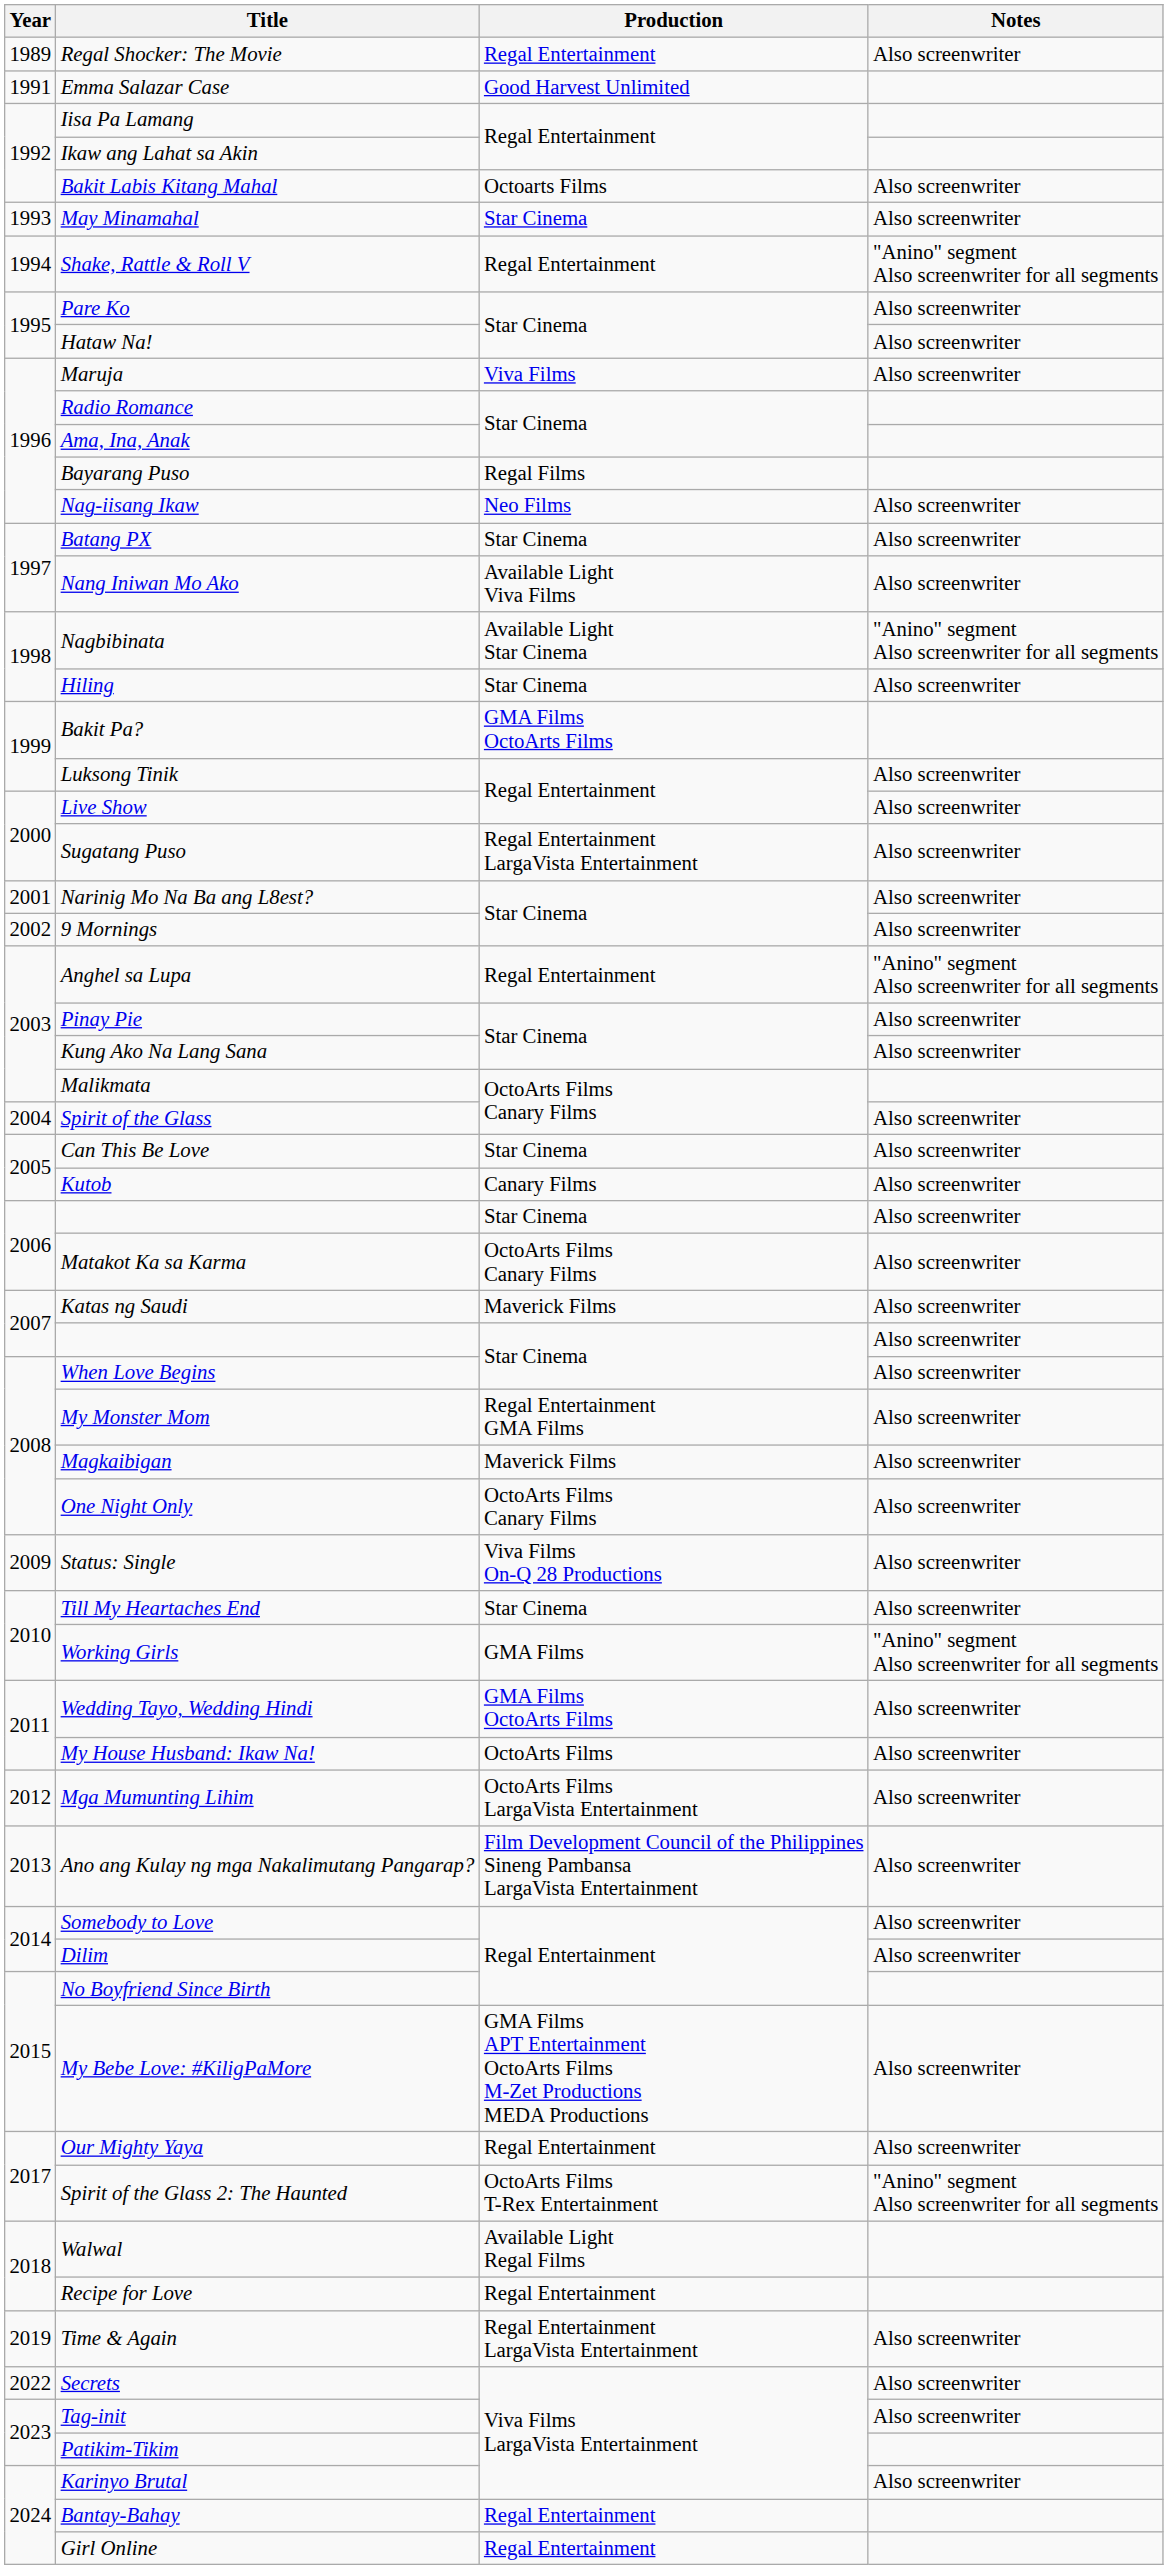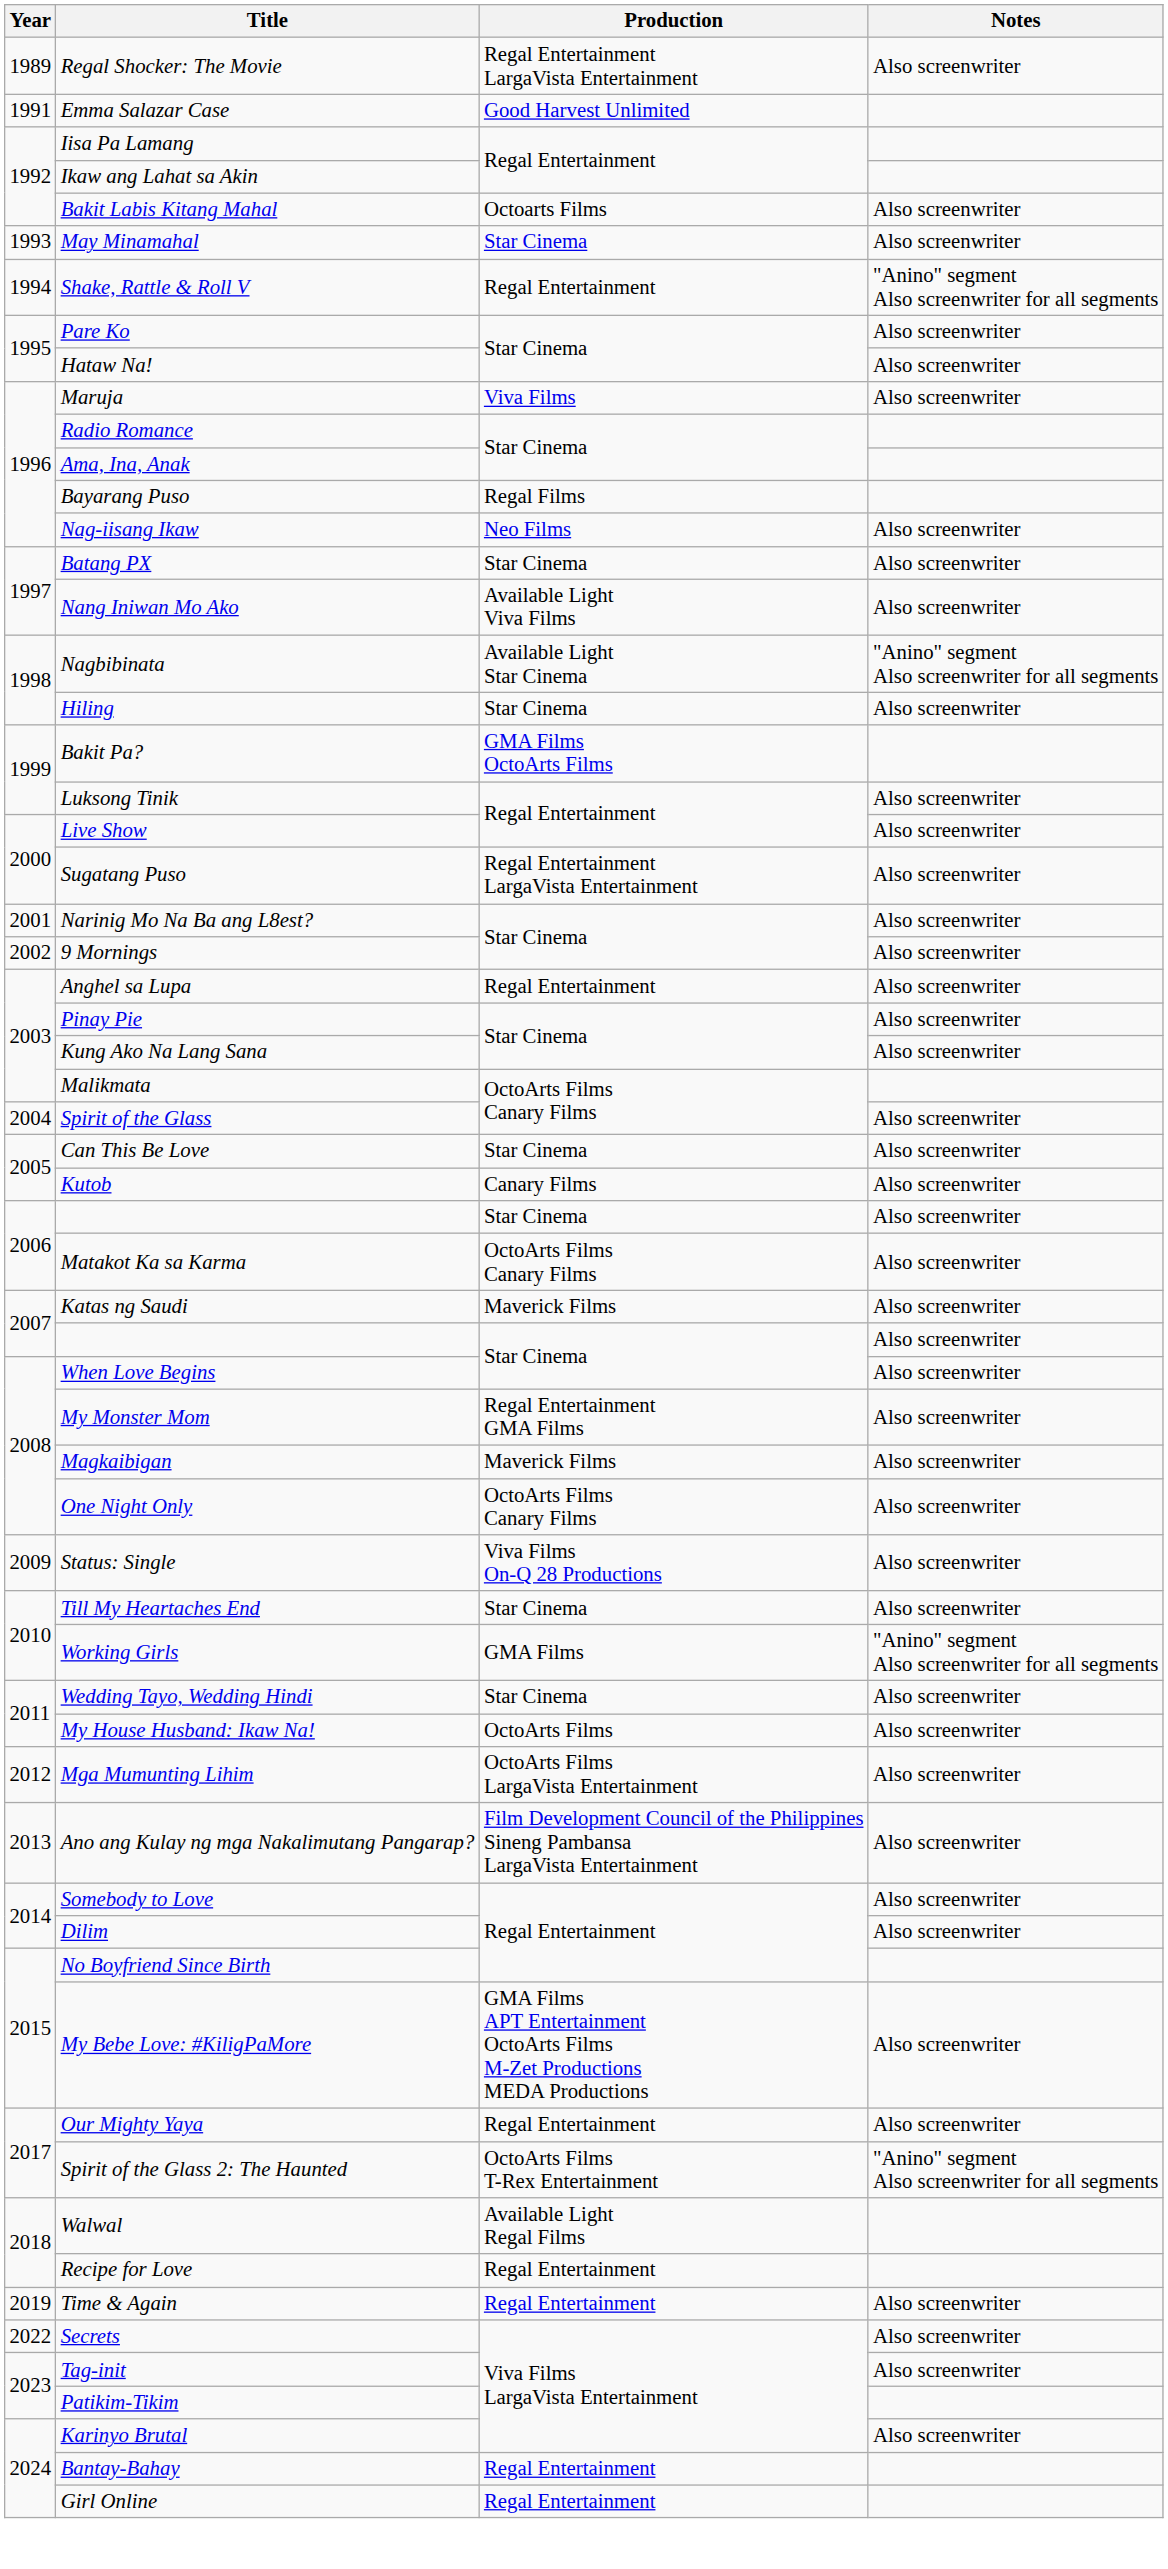 <table | class="wikitable sortable">
 <tr>
 <th>Year</th>
 <th>Title</th>
 <th>Production</th>
 <th>Notes</th>
 </tr>
 <tr>
 <td>1989</td>
 <td><em>Regal Shocker: The Movie</em></td>
-<td><a href='#'>Regal Entertainment</a></td>
+<td>Regal Entertainment<br>LargaVista Entertainment</td>
 <td>Also screenwriter</td>
 </tr>
 <tr>
 <td>1991</td>
 <td><em>Emma Salazar Case</em></td>
 <td><a href='#'>Good Harvest Unlimited</a></td>
 <td></td>
 </tr>
 <tr>
 <td rowspan="3">1992</td>
 <td><em>Iisa Pa Lamang</em></td>
 <td rowspan="2">Regal Entertainment</td>
 <td></td>
 </tr>
 <tr>
 <td><em>Ikaw ang Lahat sa Akin</em></td>
 <td></td>
 </tr>
 <tr>
 <td><em><a href='#'>Bakit Labis Kitang Mahal</a></em></td>
 <td>Octoarts Films</td>
 <td>Also screenwriter </td>
 </tr>
 <tr>
 <td>1993</td>
 <td><em> <a href='#'>May Minamahal</a></em></td>
 <td><a href='#'>Star Cinema</a></td>
 <td>Also screenwriter </td>
 </tr>
 <tr>
 <td>1994</td>
 <td><em><a href='#'>Shake, Rattle & Roll V</a></em></td>
 <td>Regal Entertainment</td>
 <td>"Anino" segment<br>Also screenwriter for all segments </td>
 </tr>
 <tr>
 <td rowspan="2">1995</td>
 <td><em><a href='#'>Pare Ko</a></em></td>
 <td rowspan="2">Star Cinema</td>
 <td>Also screenwriter </td>
 </tr>
 <tr>
 <td><em>Hataw Na!</em></td>
 <td>Also screenwriter </td>
 </tr>
 <tr>
 <td rowspan="5">1996</td>
 <td><em>Maruja</em></td>
 <td><a href='#'>Viva Films</a></td>
 <td>Also screenwriter </td>
 </tr>
 <tr>
 <td><em><a href='#'>Radio Romance</a></em></td>
 <td rowspan="2">Star Cinema</td>
 <td></td>
 </tr>
 <tr>
 <td><em><a href='#'>Ama, Ina, Anak</a></em></td>
 <td></td>
 </tr>
 <tr>
 <td><em>Bayarang Puso</em></td>
 <td>Regal Films</td>
 <td></td>
 </tr>
 <tr>
 <td><em><a href='#'>Nag-iisang Ikaw</a></em></td>
 <td><a href='#'>Neo Films</a></td>
 <td>Also screenwriter </td>
 </tr>
 <tr>
 <td rowspan="2">1997</td>
 <td><em><a href='#'>Batang PX</a></em></td>
 <td>Star Cinema</td>
 <td>Also screenwriter </td>
 </tr>
 <tr>
 <td><em><a href='#'>Nang Iniwan Mo Ako</a></em></td>
 <td>Available Light<br>Viva Films</td>
 <td>Also screenwriter</td>
 </tr>
 <tr>
 <td rowspan="2">1998</td>
 <td><em>Nagbibinata</em></td>
 <td>Available Light<br>Star Cinema</td>
 <td>"Anino" segment<br>Also screenwriter for all segments </td>
 </tr>
 <tr>
 <td><em><a href='#'>Hiling</a></em></td>
 <td>Star Cinema</td>
 <td>Also screenwriter </td>
 </tr>
 <tr>
 <td rowspan="2">1999</td>
 <td><em>Bakit Pa?</em></td>
 <td><a href='#'>GMA Films</a><br><a href='#'>OctoArts Films</a></td>
 <td></td>
 </tr>
 <tr>
 <td><em>Luksong Tinik</em></td>
 <td rowspan="2">Regal Entertainment</td>
 <td>Also screenwriter</td>
 </tr>
 <tr>
 <td rowspan="2">2000</td>
 <td><em><a href='#'>Live Show</a></em></td>
 <td>Also screenwriter</td>
 </tr>
 <tr>
 <td><em>Sugatang Puso</em></td>
 <td>Regal Entertainment<br>LargaVista Entertainment</td>
 <td>Also screenwriter </td>
 </tr>
 <tr>
 <td>2001</td>
 <td><em>Narinig Mo Na Ba ang L8est?</em></td>
 <td rowspan="2">Star Cinema</td>
 <td>Also screenwriter </td>
 </tr>
 <tr>
 <td>2002</td>
 <td><em>9 Mornings</em></td>
 <td>Also screenwriter </td>
 </tr>
 <tr>
 <td rowspan="4">2003</td>
 <td><em>Anghel sa Lupa</em></td>
 <td>Regal Entertainment</td>
-<td>"Anino" segment<br>Also screenwriter for all segments </td>
+<td>Also screenwriter</td>
 </tr>
 <tr>
 <td><em><a href='#'>Pinay Pie</a></em></td>
 <td rowspan="2">Star Cinema</td>
 <td>Also screenwriter </td>
 </tr>
 <tr>
 <td><em>Kung Ako Na Lang Sana</em></td>
 <td>Also screenwriter </td>
 </tr>
 <tr>
 <td><em>Malikmata</em></td>
 <td rowspan="2">OctoArts Films<br>Canary Films</td>
 <td></td>
 </tr>
 <tr>
 <td>2004</td>
 <td><em><a href='#'>Spirit of the Glass</a></em></td>
 <td>Also screenwriter </td>
 </tr>
 <tr>
 <td rowspan="2">2005</td>
 <td><em>Can This Be Love</em></td>
 <td>Star Cinema</td>
 <td>Also screenwriter </td>
 </tr>
 <tr>
 <td><em><a href='#'>Kutob</a></em></td>
 <td>Canary Films</td>
 <td>Also screenwriter </td>
 </tr>
 <tr>
 <td rowspan="2">2006</td>
 <td></td>
 <td>Star Cinema</td>
 <td>Also screenwriter </td>
 </tr>
 <tr>
 <td><em>Matakot Ka sa Karma</em></td>
 <td>OctoArts Films<br>Canary Films</td>
 <td>Also screenwriter </td>
 </tr>
 <tr>
 <td rowspan="2">2007</td>
 <td><em>Katas ng Saudi</em></td>
 <td>Maverick Films</td>
 <td>Also screenwriter </td>
 </tr>
 <tr>
 <td></td>
 <td rowspan="2">Star Cinema</td>
 <td>Also screenwriter </td>
 </tr>
 <tr>
 <td rowspan="4">2008</td>
 <td><em><a href='#'>When Love Begins</a></em></td>
 <td>Also screenwriter </td>
 </tr>
 <tr>
 <td><em><a href='#'>My Monster Mom</a></em></td>
 <td>Regal Entertainment<br>GMA Films</td>
 <td>Also screenwriter </td>
 </tr>
 <tr>
 <td><em><a href='#'>Magkaibigan</a></em></td>
 <td>Maverick Films</td>
 <td>Also screenwriter </td>
 </tr>
 <tr>
 <td><em><a href='#'>One Night Only</a></em></td>
 <td>OctoArts Films<br>Canary Films</td>
 <td>Also screenwriter </td>
 </tr>
 <tr>
 <td>2009</td>
 <td><em>Status: Single</em></td>
 <td>Viva Films<br><a href='#'>On-Q 28 Productions</a></td>
 <td>Also screenwriter </td>
 </tr>
 <tr>
 <td rowspan="2">2010</td>
 <td><em><a href='#'>Till My Heartaches End</a></em></td>
 <td>Star Cinema</td>
 <td>Also screenwriter </td>
 </tr>
 <tr>
 <td><em><a href='#'>Working Girls</a></em></td>
 <td>GMA Films</td>
 <td>"Anino" segment<br>Also screenwriter for all segments </td>
 </tr>
 <tr>
 <td rowspan="2">2011</td>
 <td><em><a href='#'>Wedding Tayo, Wedding Hindi</a></em></td>
-<td><a href='#'>GMA Films</a><br><a href='#'>OctoArts Films</a></td>
+<td>Star Cinema</td>
 <td>Also screenwriter </td>
 </tr>
 <tr>
 <td><em><a href='#'>My House Husband: Ikaw Na!</a></em></td>
 <td>OctoArts Films</td>
 <td>Also screenwriter </td>
 </tr>
 <tr>
 <td>2012</td>
 <td><em><a href='#'>Mga Mumunting Lihim</a></em> </td>
 <td>OctoArts Films<br>LargaVista Entertainment</td>
 <td>Also screenwriter </td>
 </tr>
 <tr>
 <td>2013</td>
 <td><em>Ano ang Kulay ng mga Nakalimutang Pangarap?</em></td>
 <td><a href='#'>Film Development Council of the Philippines</a><br>Sineng Pambansa<br>LargaVista Entertainment</td>
 <td>Also screenwriter</td>
 </tr>
 <tr>
 <td rowspan="2">2014</td>
 <td><em><a href='#'>Somebody to Love</a></em></td>
 <td rowspan="3">Regal Entertainment</td>
 <td>Also screenwriter </td>
 </tr>
 <tr>
 <td><em><a href='#'>Dilim</a></em></td>
 <td>Also screenwriter </td>
 </tr>
 <tr>
 <td rowspan="2">2015</td>
 <td><em><a href='#'>No Boyfriend Since Birth</a></em></td>
 <td></td>
 </tr>
 <tr>
 <td><em><a href='#'>My Bebe Love: #KiligPaMore</a></em></td>
 <td>GMA Films<br><a href='#'>APT Entertainment</a><br>OctoArts Films<br><a href='#'>M-Zet Productions</a><br>MEDA Productions</td>
 <td>Also screenwriter </td>
 </tr>
 <tr>
 <td rowspan="2">2017</td>
 <td><em><a href='#'>Our Mighty Yaya</a></em></td>
 <td>Regal Entertainment</td>
 <td>Also screenwriter </td>
 </tr>
 <tr>
 <td><em>Spirit of the Glass 2: The Haunted</em></td>
 <td>OctoArts Films<br>T-Rex Entertainment</td>
 <td>"Anino" segment<br>Also screenwriter for all segments </td>
 </tr>
 <tr>
 <td rowspan="2">2018</td>
 <td><em>Walwal</em></td>
 <td>Available Light<br>Regal Films</td>
 <td></td>
 </tr>
 <tr>
 <td><em>Recipe for Love</em></td>
 <td>Regal Entertainment</td>
 <td></td>
 </tr>
 <tr>
 <td>2019</td>
 <td><em>Time & Again</em></td>
-<td>Regal Entertainment<br>LargaVista Entertainment</td>
+<td><a href='#'>Regal Entertainment</a></td>
 <td>Also screenwriter </td>
 </tr>
 <tr>
 <td>2022</td>
 <td><em><a href='#'>Secrets</a></em></td>
 <td rowspan="4">Viva Films<br>LargaVista Entertainment</td>
 <td>Also screenwriter </td>
 </tr>
 <tr>
 <td rowspan="2">2023</td>
 <td><em><a href='#'>Tag-init</a></em></td>
 <td>Also screenwriter </td>
 </tr>
 <tr>
 <td><em><a href='#'>Patikim-Tikim</a></em></td>
 <td></td>
 </tr>
 <tr>
 <td rowspan="3">2024</td>
 <td><em><a href='#'>Karinyo Brutal</a></em></td>
 <td>Also screenwriter </td>
 </tr>
 <tr>
 <td><em><a href='#'>Bantay-Bahay</a></em></td>
 <td><a href='#'>Regal Entertainment</a></td>
 <td></td>
 </tr>
 <tr>
 <td><em>Girl Online</em></td>
 <td><a href='#'>Regal Entertainment</a></td>
 <td></td>
 </tr>
 </table>
